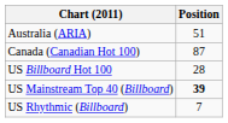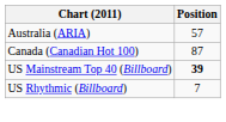 <table class="wikitable sortable">
 <tr>
 <th scope="col">Chart (2011)</th>
 <th scope="col">Position</th>
 </tr>
 <tr>
 <td>Australia (<a href='#'>ARIA</a>)</td>
-<td style="text-align:center;">51</td>
+<td style="text-align:center;">57</td>
 </tr>
 <tr>
 <td>Canada (<a href='#'>Canadian Hot 100</a>)</td>
 <td style="text-align:center;">87</td>
-</tr>
-<tr>
-<td>US <a href='#'><em>Billboard</em> Hot 100</a></td>
-<td style="text-align:center;">28</td>
 </tr>
 <tr>
 <td>US <a href='#'>Mainstream Top 40</a> (<em><a href='#'>Billboard</a></em>)</td>
 <td style="text-align:center;"><strong>39</strong></td>
 </tr>
 <tr>
 <td>US <a href='#'>Rhythmic</a> (<em><a href='#'>Billboard</a></em>)</td>
 <td style="text-align:center;">7</td>
 </tr>
 </table>
